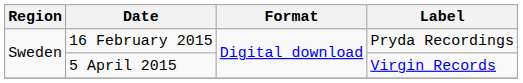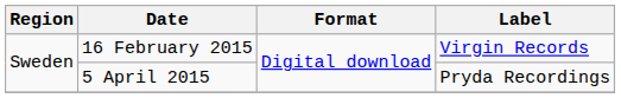 <table class=wikitable>
 <tr>
 <th>Region</th>
 <th>Date</th>
 <th>Format</th>
 <th>Label</th>
 </tr>
 <tr>
 <td rowspan=2>Sweden</td>
 <td>16 February 2015</td>
 <td rowspan=2><a href='#'>Digital download</a></td>
-<td>Pryda Recordings</td>
+<td><a href='#'>Virgin Records</a></td>
 </tr>
 <tr>
 <td>5 April 2015</td>
-<td><a href='#'>Virgin Records</a></td>
+<td>Pryda Recordings</td>
 </tr>
 <tr>
 </tr>
 </table>
